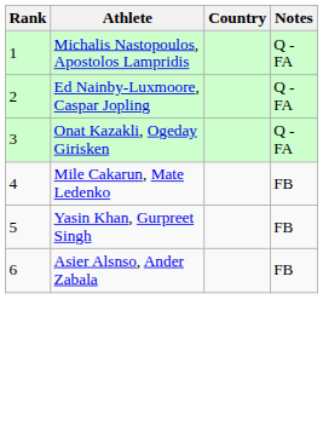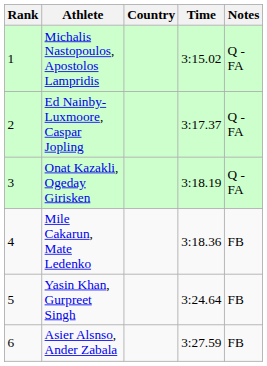 <table class="wikitable" width=50%>
 <tr>
 <th>Rank</th>
 <th>Athlete</th>
 <th>Country</th>
+<th>Time</th>
 <th>Notes</th>
 </tr>
 <tr bgcolor=ccffcc>
 <td>1</td>
 <td><a href='#'>Michalis Nastopoulos</a>, <a href='#'>Apostolos Lampridis</a></td>
 <td></td>
+<td>3:15.02</td>
 <td>Q - FA</td>
 </tr>
 <tr bgcolor=ccffcc>
 <td>2</td>
 <td><a href='#'>Ed Nainby-Luxmoore</a>, <a href='#'>Caspar Jopling</a></td>
 <td></td>
+<td>3:17.37</td>
 <td>Q - FA</td>
 </tr>
 <tr bgcolor=ccffcc>
 <td>3</td>
 <td><a href='#'>Onat Kazakli</a>, <a href='#'>Ogeday Girisken</a></td>
 <td></td>
+<td>3:18.19</td>
 <td>Q - FA</td>
 </tr>
 <tr bc=#FFCCCC>
 <td>4</td>
 <td><a href='#'>Mile Cakarun</a>, <a href='#'>Mate Ledenko</a></td>
 <td></td>
+<td>3:18.36</td>
 <td>FB</td>
 </tr>
 <tr bc=#FFCCCC>
 <td>5</td>
 <td><a href='#'>Yasin Khan</a>, <a href='#'>Gurpreet Singh</a></td>
 <td></td>
+<td>3:24.64</td>
 <td>FB</td>
 </tr>
 <tr bc=#FFCCCC>
 <td>6</td>
 <td><a href='#'>Asier Alsnso</a>, <a href='#'>Ander Zabala</a></td>
 <td></td>
+<td>3:27.59</td>
 <td>FB</td>
 </tr>
 </table>
